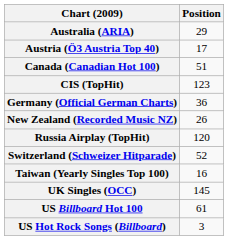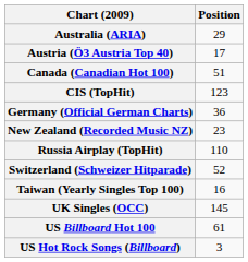 <table class="wikitable sortable plainrowheaders" style="text-align:center">
 <tr>
 <th scope="col">Chart (2009)</th>
 <th scope="col">Position</th>
 </tr>
 <tr>
 <th scope="row">Australia (<a href='#'>ARIA</a>)</th>
 <td>29</td>
 </tr>
 <tr>
 <th scope="row">Austria (<a href='#'>Ö3 Austria Top 40</a>)</th>
 <td>17</td>
 </tr>
 <tr>
 <th scope="row">Canada (<a href='#'>Canadian Hot 100</a>)</th>
 <td>51</td>
 </tr>
 <tr>
 <th scope="row">CIS (TopHit)</th>
 <td>123</td>
 </tr>
 <tr>
 <th scope="row">Germany (<a href='#'>Official German Charts</a>)</th>
 <td>36</td>
 </tr>
 <tr>
 <th scope="row">New Zealand (<a href='#'>Recorded Music NZ</a>)</th>
-<td>26</td>
+<td>23</td>
 </tr>
 <tr>
 <th scope="row">Russia Airplay (TopHit)</th>
-<td>120</td>
+<td>110</td>
 </tr>
 <tr>
 <th scope="row">Switzerland (<a href='#'>Schweizer Hitparade</a>)</th>
 <td>52</td>
 </tr>
 <tr>
 <th scope="row">Taiwan (Yearly Singles Top 100)</th>
 <td>16</td>
 </tr>
 <tr>
 <th scope="row">UK Singles (<a href='#'>OCC</a>)</th>
 <td>145</td>
 </tr>
 <tr>
 <th scope="row">US <a href='#'><em>Billboard</em> Hot 100</a></th>
 <td>61</td>
 </tr>
 <tr>
 <th scope="row">US <a href='#'>Hot Rock Songs</a> (<em><a href='#'>Billboard</a></em>)</th>
 <td>3</td>
 </tr>
 </table>
